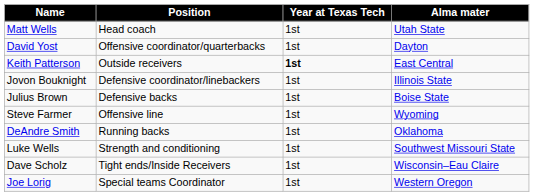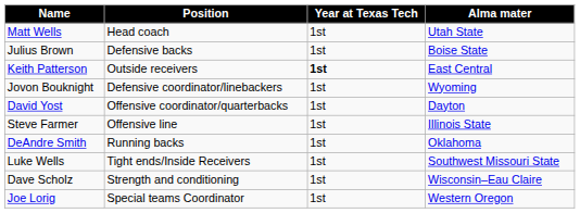 <table class="wikitable" style="width:62%">
 <tr>
 <th style="background:black; color:white">Name</th>
 <th style="background:black; color:white">Position</th>
 <th style="background:black; color:white">Year at Texas Tech</th>
 <th style="background:black; color:white">Alma mater</th>
 </tr>
 <tr>
 <td><a href='#'>Matt Wells</a></td>
 <td>Head coach</td>
 <td>1st</td>
 <td><a href='#'>Utah State</a></td>
 </tr>
 <tr>
-<td><a href='#'>David Yost</a></td>
-<td>Offensive coordinator/quarterbacks</td>
+<td>Julius Brown</td>
+<td>Defensive backs</td>
 <td>1st</td>
-<td><a href='#'>Dayton</a></td>
+<td><a href='#'>Boise State</a></td>
 </tr>
 <tr>
 <td><a href='#'>Keith Patterson</a></td>
 <td>Outside receivers</td>
 <td><strong>1st</strong></td>
 <td><a href='#'>East Central</a></td>
 </tr>
 <tr>
 <td>Jovon Bouknight</td>
 <td>Defensive coordinator/linebackers</td>
 <td>1st</td>
-<td><a href='#'>Illinois State</a></td>
+<td><a href='#'>Wyoming</a></td>
 </tr>
 <tr>
-<td>Julius Brown</td>
-<td>Defensive backs</td>
+<td><a href='#'>David Yost</a></td>
+<td>Offensive coordinator/quarterbacks</td>
 <td>1st</td>
-<td><a href='#'>Boise State</a></td>
+<td><a href='#'>Dayton</a></td>
 </tr>
 <tr>
 <td>Steve Farmer</td>
 <td>Offensive line</td>
 <td>1st</td>
-<td><a href='#'>Wyoming</a></td>
+<td><a href='#'>Illinois State</a></td>
 </tr>
 <tr>
 <td><a href='#'>DeAndre Smith</a></td>
 <td>Running backs</td>
 <td>1st</td>
 <td><a href='#'>Oklahoma</a></td>
 </tr>
 <tr>
 <td>Luke Wells</td>
-<td>Strength and conditioning</td>
+<td>Tight ends/Inside Receivers</td>
 <td>1st</td>
 <td><a href='#'>Southwest Missouri State</a></td>
 </tr>
 <tr>
 <td>Dave Scholz</td>
-<td>Tight ends/Inside Receivers</td>
+<td>Strength and conditioning</td>
 <td>1st</td>
 <td><a href='#'>Wisconsin–Eau Claire</a></td>
 </tr>
 <tr>
 <td><a href='#'>Joe Lorig</a></td>
 <td>Special teams Coordinator</td>
 <td>1st</td>
 <td><a href='#'>Western Oregon</a></td>
 </tr>
 </table>
